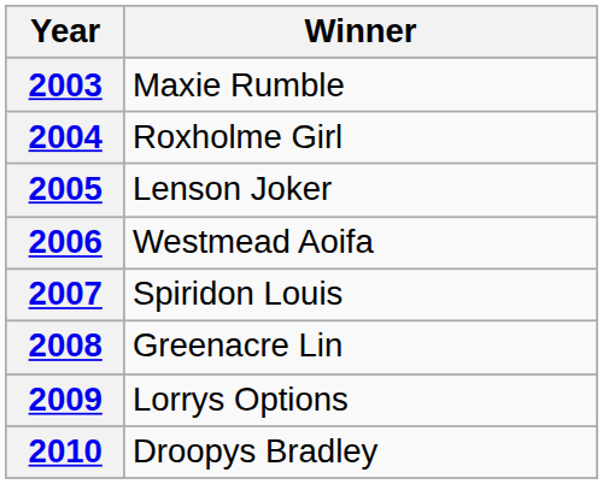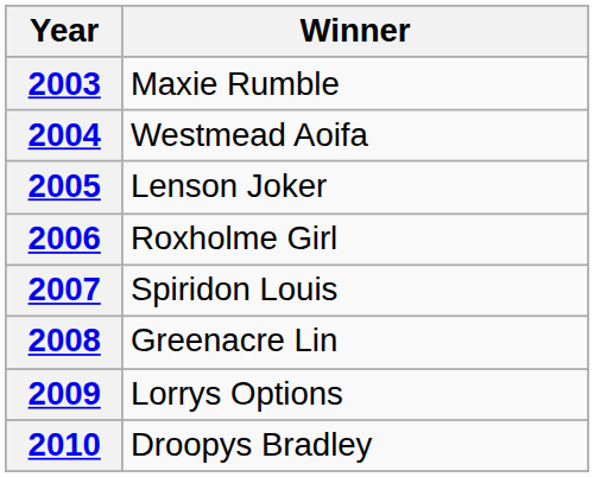 <table class="wikitable">
 <tr>
 <th width=50>Year</th>
 <th width=220>Winner</th>
 </tr>
 <tr>
 <th><a href='#'>2003</a></th>
 <td>Maxie Rumble</td>
 </tr>
 <tr>
 <th><a href='#'>2004</a></th>
-<td>Roxholme Girl</td>
+<td>Westmead Aoifa</td>
 </tr>
 <tr>
 <th><a href='#'>2005</a></th>
 <td>Lenson Joker</td>
 </tr>
 <tr>
 <th><a href='#'>2006</a></th>
-<td>Westmead Aoifa</td>
+<td>Roxholme Girl</td>
 </tr>
 <tr>
 <th><a href='#'>2007</a></th>
 <td>Spiridon Louis</td>
 </tr>
 <tr>
 <th><a href='#'>2008</a></th>
 <td>Greenacre Lin</td>
 </tr>
 <tr>
 <th><a href='#'>2009</a></th>
 <td>Lorrys Options</td>
 </tr>
 <tr>
 <th><a href='#'>2010</a></th>
 <td>Droopys Bradley</td>
 </tr>
 </table>
